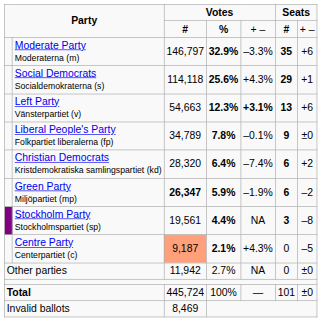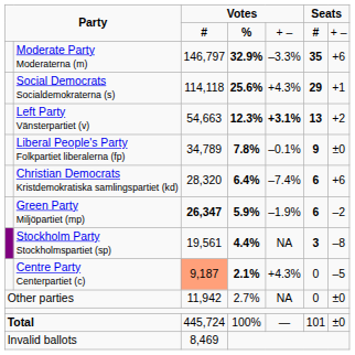 <table class="wikitable">
 <tr>
 <td colspan=2 rowspan=2 align="center"><strong>Party</strong></td>
 <td colspan=3 align="center"><strong>Votes</strong></td>
 <td colspan=2 align="center"><strong>Seats</strong></td>
 </tr>
 <tr>
 <td align="center"><strong>#</strong></td>
 <td align="center"><strong>%</strong></td>
 <td align="center">+ –</td>
 <td align="center"><strong>#</strong></td>
 <td align="center">+ –</td>
 </tr>
 <tr>
 <td bgcolor=></td>
 <td align="left"><a href='#'>Moderate Party</a><br><small>Moderaterna (m)</small></td>
 <td align="center">146,797</td>
 <td align="center"><strong>32.9%</strong></td>
 <td align="center">–3.3%</td>
 <td align="center"><strong>35</strong></td>
 <td align="center">+6</td>
 </tr>
 <tr>
 <td bgcolor=></td>
 <td align="left"><a href='#'>Social Democrats</a><br><small>Socialdemokraterna (s)</small></td>
 <td align="center">114,118</td>
 <td align="center"><strong>25.6%</strong></td>
 <td align="center">+4.3%</td>
 <td align="center"><strong>29</strong></td>
 <td align="center">+1</td>
 </tr>
 <tr>
 <td bgcolor=></td>
 <td align="left"><a href='#'>Left Party</a><br><small>Vänsterpartiet (v)</small></td>
 <td align="center">54,663</td>
 <td align="center"><strong>12.3%</strong></td>
 <td align="center"><strong>+3.1%</strong></td>
 <td align="center"><strong>13</strong></td>
-<td align="center">+6</td>
+<td align="center">+2</td>
 </tr>
 <tr>
 <td bgcolor=></td>
 <td align="left"><a href='#'>Liberal People's Party</a><br><small>Folkpartiet liberalerna (fp)</small></td>
 <td align="center">34,789</td>
 <td align="center"><strong>7.8%</strong></td>
 <td align="center">–0.1%</td>
 <td align="center"><strong>9</strong></td>
 <td align="center">±0</td>
 </tr>
 <tr>
 <td bgcolor=></td>
 <td align="left"><a href='#'>Christian Democrats</a><br><small>Kristdemokratiska samlingspartiet (kd)</small></td>
 <td align="center">28,320</td>
 <td align="center"><strong>6.4%</strong></td>
 <td align="center">–7.4%</td>
 <td align="center"><strong>6</strong></td>
-<td align="center">+2</td>
+<td align="center">+6</td>
 </tr>
 <tr>
 <td bgcolor=></td>
 <td align="left"><a href='#'>Green Party</a><br><small>Miljöpartiet (mp)</small></td>
 <td align="center"><strong>26,347</strong></td>
 <td align="center"><strong>5.9%</strong></td>
 <td align="center">–1.9%</td>
 <td align="center"><strong>6</strong></td>
 <td align="center">–2</td>
 </tr>
 <tr>
 <td bgcolor="purple" width="5"></td>
 <td align="left"><a href='#'>Stockholm Party</a><br><small>Stockholmspartiet (sp)</small></td>
 <td align="center">19,561</td>
 <td align="center"><strong>4.4%</strong></td>
 <td align="center">NA</td>
 <td align="center"><strong>3</strong></td>
 <td align="center">–8</td>
 </tr>
 <tr>
 <td bgcolor=></td>
 <td align="left"><a href='#'>Centre Party</a><br><small>Centerpartiet (c)</small></td>
 <td align="center" style="background: lightsalmon;">9,187</td>
 <td align="center"><strong>2.1%</strong></td>
 <td align="center">+4.3%</td>
 <td align="center">0</td>
 <td align="center">–5</td>
 </tr>
 <tr>
 <td colspan="2" align="left">Other parties</td>
 <td align="center">11,942</td>
 <td align="center">2.7%</td>
 <td align="center">NA</td>
 <td align="center">0</td>
 <td align="center">±0</td>
 </tr>
 <tr>
 <td colspan=7></td>
 </tr>
 <tr>
 <td colspan="2" align="left"><strong>Total</strong></td>
 <td align="center">445,724</td>
 <td align="center">100%</td>
 <td align="center">—</td>
 <td align="center">101</td>
 <td align="center">±0</td>
 </tr>
 <tr>
 <td colspan="2" align="left">Invalid ballots</td>
 <td align="center">8,469</td>
 </tr>
 </table>
